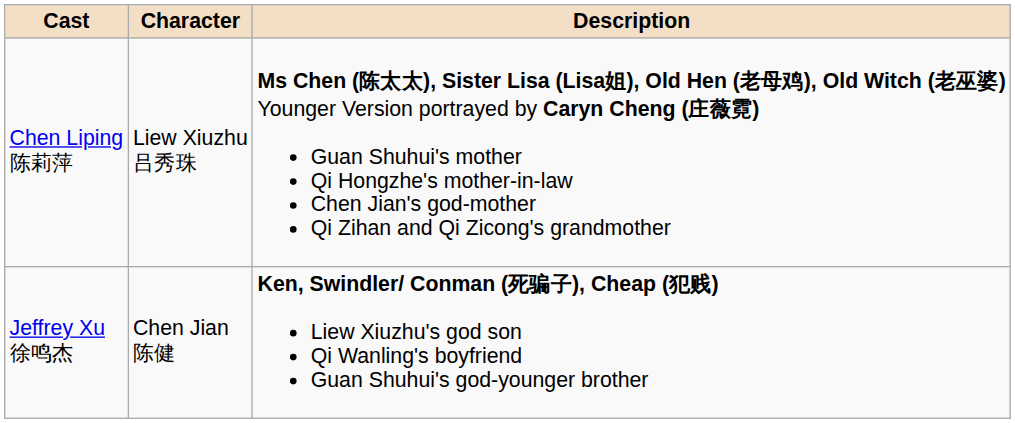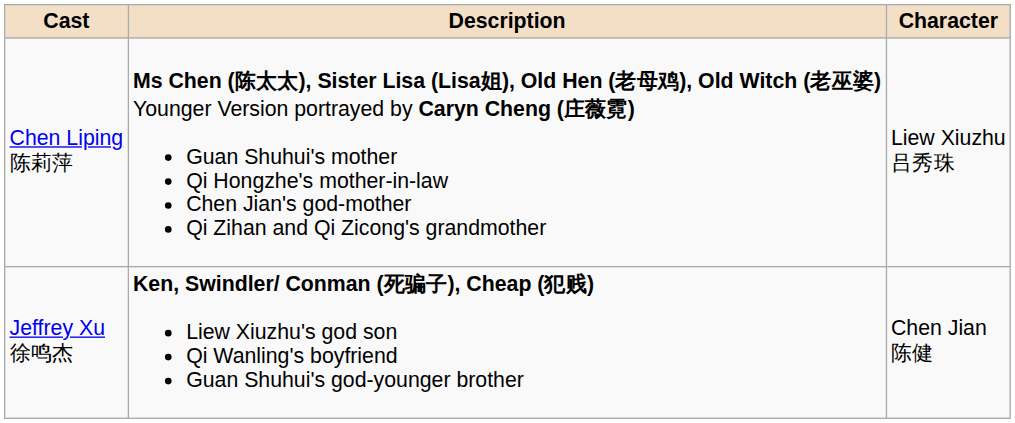 <table class="wikitable">
 <tr>
 <th style="background:#f2dfc6">Cast</th>
+<th style="background:#f2dfc6">Description</th>
 <th style="background:#f2dfc6">Character</th>
-<th style="background:#f2dfc6">Description</th>
 </tr>
 <tr>
 <td><a href='#'>Chen Liping</a><br>陈莉萍</td>
+<td><br><strong>Ms Chen (陈太太), Sister Lisa (Lisa姐), Old Hen (老母鸡), Old Witch (老巫婆)</strong> <br> Younger Version portrayed by <strong>Caryn Cheng (庄薇霓)</strong><ul><li>Guan Shuhui's mother</li><li>Qi Hongzhe's mother-in-law</li><li>Chen Jian's god-mother</li><li>Qi Zihan and Qi Zicong's grandmother</li></ul></td>
 <td>Liew Xiuzhu <br> 吕秀珠</td>
-<td><br><strong>Ms Chen (陈太太), Sister Lisa (Lisa姐), Old Hen (老母鸡), Old Witch (老巫婆)</strong> <br> Younger Version portrayed by <strong>Caryn Cheng (庄薇霓)</strong><ul><li>Guan Shuhui's mother</li><li>Qi Hongzhe's mother-in-law</li><li>Chen Jian's god-mother</li><li>Qi Zihan and Qi Zicong's grandmother</li></ul></td>
 </tr>
 <tr>
 <td><a href='#'>Jeffrey Xu</a> <br> 徐鸣杰</td>
+<td><strong>Ken, Swindler/ Conman (死骗子), Cheap (犯贱)</strong><br><ul><li>Liew Xiuzhu's god son</li><li>Qi Wanling's boyfriend</li><li>Guan Shuhui's god-younger brother</li></ul></td>
 <td>Chen Jian <br> 陈健</td>
-<td><strong>Ken, Swindler/ Conman (死骗子), Cheap (犯贱)</strong><br><ul><li>Liew Xiuzhu's god son</li><li>Qi Wanling's boyfriend</li><li>Guan Shuhui's god-younger brother</li></ul></td>
 </tr>
 </table>
